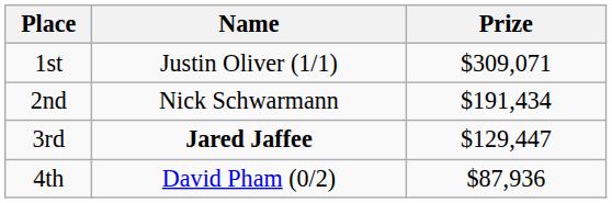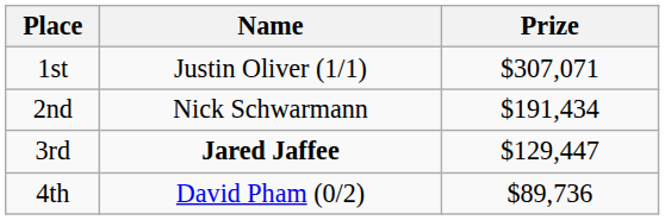 <table class="wikitable">
 <tr>
 <th width="50">Place</th>
 <th width="200">Name</th>
 <th width="125">Prize</th>
 </tr>
 <tr>
 <td align = "center">1st</td>
 <td align = "center">Justin Oliver (1/1)</td>
-<td align = "center">$309,071</td>
+<td align = "center">$307,071</td>
 </tr>
 <tr>
 <td align = "center">2nd</td>
 <td align = "center">Nick Schwarmann</td>
 <td align = "center">$191,434</td>
 </tr>
 <tr>
 <td align = "center">3rd</td>
 <td align = "center"><strong>Jared Jaffee</strong></td>
 <td align = "center">$129,447</td>
 </tr>
 <tr>
 <td align = "center">4th</td>
 <td align = "center"><a href='#'>David Pham</a> (0/2)</td>
-<td align = "center">$87,936</td>
+<td align = "center">$89,736</td>
 </tr>
 </table>
